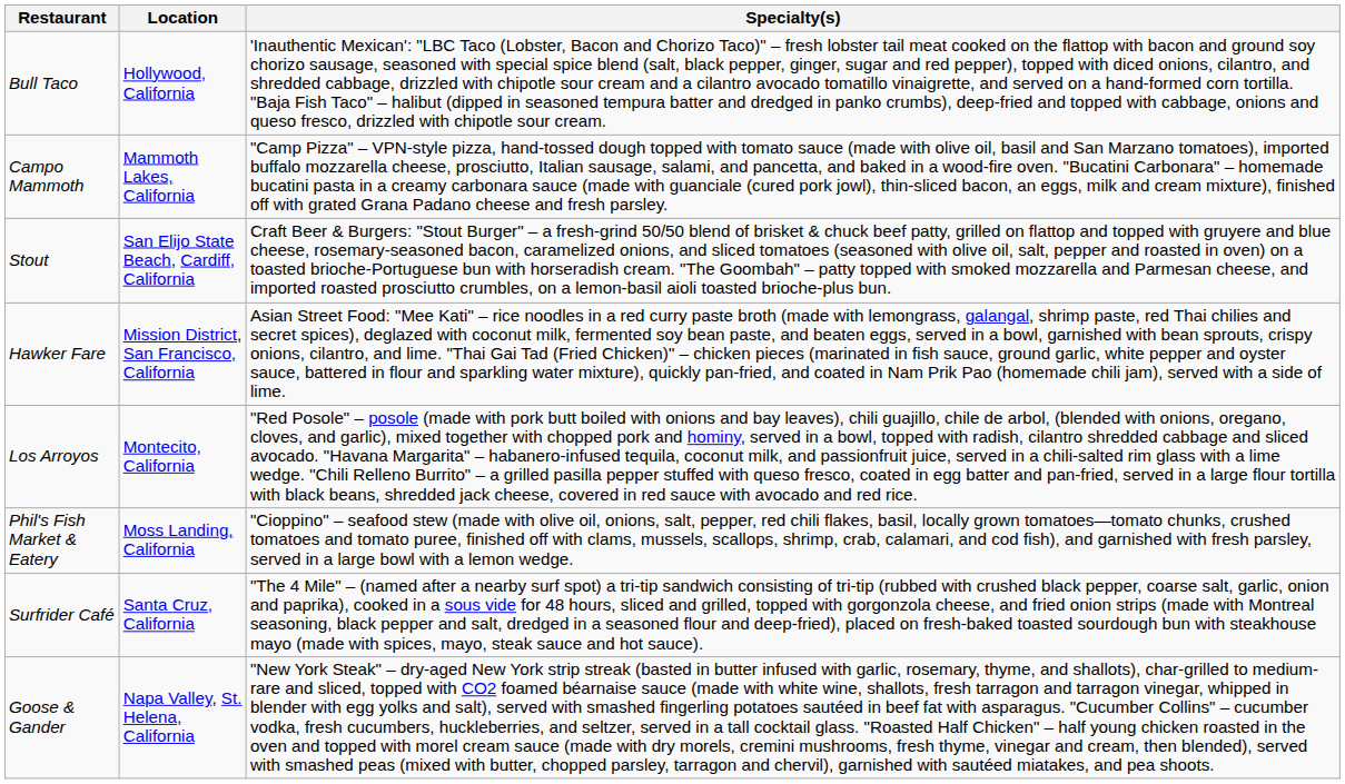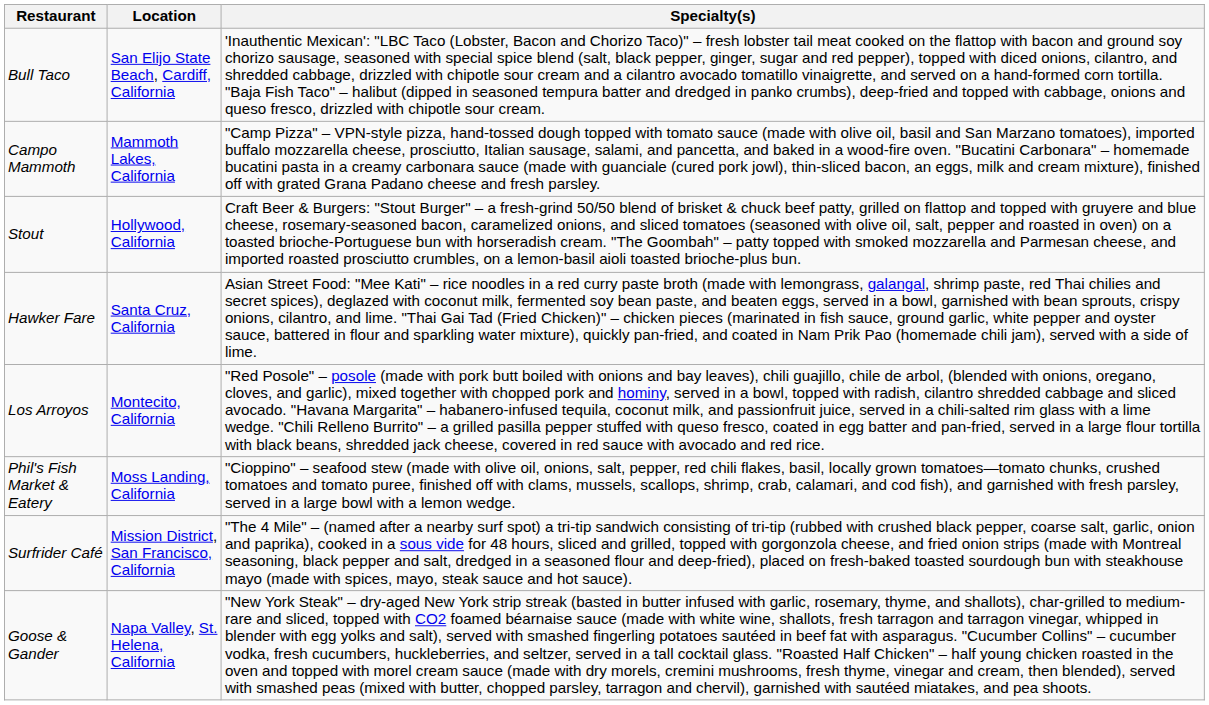 <table class="wikitable" style="width:100%;">
 <tr>
 <th>Restaurant</th>
 <th>Location</th>
 <th>Specialty(s)</th>
 </tr>
 <tr>
 <td><em>Bull Taco</em></td>
-<td><a href='#'>Hollywood, California</a></td>
+<td><a href='#'>San Elijo State Beach</a>, <a href='#'>Cardiff, California</a></td>
 <td>'Inauthentic Mexican': "LBC Taco (Lobster, Bacon and Chorizo Taco)" – fresh lobster tail meat cooked on the flattop with bacon and ground soy chorizo sausage, seasoned with special spice blend (salt, black pepper, ginger, sugar and red pepper), topped with diced onions, cilantro, and shredded cabbage, drizzled with chipotle sour cream and a cilantro avocado tomatillo vinaigrette, and served on a hand-formed corn tortilla. "Baja Fish Taco" – halibut (dipped in seasoned tempura batter and dredged in panko crumbs), deep-fried and topped with cabbage, onions and queso fresco, drizzled with chipotle sour cream.</td>
 </tr>
 <tr>
 <td><em>Campo Mammoth</em></td>
 <td><a href='#'>Mammoth Lakes, California</a></td>
 <td>"Camp Pizza" – VPN-style pizza, hand-tossed dough topped with tomato sauce (made with olive oil, basil and San Marzano tomatoes), imported buffalo mozzarella cheese, prosciutto, Italian sausage, salami, and pancetta, and baked in a wood-fire oven. "Bucatini Carbonara" – homemade bucatini pasta in a creamy carbonara sauce (made with guanciale (cured pork jowl), thin-sliced bacon, an eggs, milk and cream mixture), finished off with grated Grana Padano cheese and fresh parsley.</td>
 </tr>
 <tr>
 <td><em>Stout</em></td>
-<td><a href='#'>San Elijo State Beach</a>, <a href='#'>Cardiff, California</a></td>
+<td><a href='#'>Hollywood, California</a></td>
 <td>Craft Beer & Burgers: "Stout Burger" – a fresh-grind 50/50 blend of brisket & chuck beef patty, grilled on flattop and topped with gruyere and blue cheese, rosemary-seasoned bacon, caramelized onions, and sliced tomatoes (seasoned with olive oil, salt, pepper and roasted in oven) on a toasted brioche-Portuguese bun with horseradish cream. "The Goombah" – patty topped with smoked mozzarella and Parmesan cheese, and imported roasted prosciutto crumbles, on a lemon-basil aioli toasted brioche-plus bun.</td>
 </tr>
 <tr>
 <td><em>Hawker Fare</em></td>
-<td><a href='#'>Mission District</a>, <a href='#'>San Francisco, California</a></td>
+<td><a href='#'>Santa Cruz, California</a></td>
 <td>Asian Street Food: "Mee Kati" – rice noodles in a red curry paste broth (made with lemongrass, <a href='#'>galangal</a>, shrimp paste, red Thai chilies and secret spices), deglazed with coconut milk, fermented soy bean paste, and beaten eggs, served in a bowl, garnished with bean sprouts, crispy onions, cilantro, and lime. "Thai Gai Tad (Fried Chicken)" – chicken pieces (marinated in fish sauce, ground garlic, white pepper and oyster sauce, battered in flour and sparkling water mixture), quickly pan-fried, and coated in Nam Prik Pao (homemade chili jam), served with a side of lime.</td>
 </tr>
 <tr>
 <td><em>Los Arroyos</em></td>
 <td><a href='#'>Montecito, California</a></td>
 <td>"Red Posole" – <a href='#'>posole</a> (made with pork butt boiled with onions and bay leaves), chili guajillo, chile de arbol, (blended with onions, oregano, cloves, and garlic), mixed together with chopped pork and <a href='#'>hominy</a>, served in a bowl, topped with radish, cilantro shredded cabbage and sliced avocado. "Havana Margarita" – habanero-infused tequila, coconut milk, and passionfruit juice, served in a chili-salted rim glass with a lime wedge. "Chili Relleno Burrito" – a grilled pasilla pepper stuffed with queso fresco, coated in egg batter and pan-fried, served in a large flour tortilla with black beans, shredded jack cheese, covered in red sauce with avocado and red rice.</td>
 </tr>
 <tr>
 <td><em>Phil's Fish Market & Eatery</em></td>
 <td><a href='#'>Moss Landing, California</a></td>
 <td>"Cioppino" – seafood stew (made with olive oil, onions, salt, pepper, red chili flakes, basil, locally grown tomatoes—tomato chunks, crushed tomatoes and tomato puree, finished off with clams, mussels, scallops, shrimp, crab, calamari, and cod fish), and garnished with fresh parsley, served in a large bowl with a lemon wedge.</td>
 </tr>
 <tr>
 <td><em>Surfrider Café</em></td>
-<td><a href='#'>Santa Cruz, California</a></td>
+<td><a href='#'>Mission District</a>, <a href='#'>San Francisco, California</a></td>
 <td>"The 4 Mile" – (named after a nearby surf spot) a tri-tip sandwich consisting of tri-tip (rubbed with crushed black pepper, coarse salt, garlic, onion and paprika), cooked in a <a href='#'>sous vide</a> for 48 hours, sliced and grilled, topped with gorgonzola cheese, and fried onion strips (made with Montreal seasoning, black pepper and salt, dredged in a seasoned flour and deep-fried), placed on fresh-baked toasted sourdough bun with steakhouse mayo (made with spices, mayo, steak sauce and hot sauce).</td>
 </tr>
 <tr>
 <td><em>Goose & Gander</em></td>
 <td><a href='#'>Napa Valley</a>, <a href='#'>St. Helena, California</a></td>
 <td>"New York Steak" – dry-aged New York strip streak (basted in butter infused with garlic, rosemary, thyme, and shallots), char-grilled to medium-rare and sliced, topped with <a href='#'>CO2</a> foamed béarnaise sauce (made with white wine, shallots, fresh tarragon and tarragon vinegar, whipped in blender with egg yolks and salt), served with smashed fingerling potatoes sautéed in beef fat with asparagus. "Cucumber Collins" – cucumber vodka, fresh cucumbers, huckleberries, and seltzer, served in a tall cocktail glass. "Roasted Half Chicken" – half young chicken roasted in the oven and topped with morel cream sauce (made with dry morels, cremini mushrooms, fresh thyme, vinegar and cream, then blended), served with smashed peas (mixed with butter, chopped parsley, tarragon and chervil), garnished with sautéed miatakes, and pea shoots.</td>
 </tr>
 </table>
